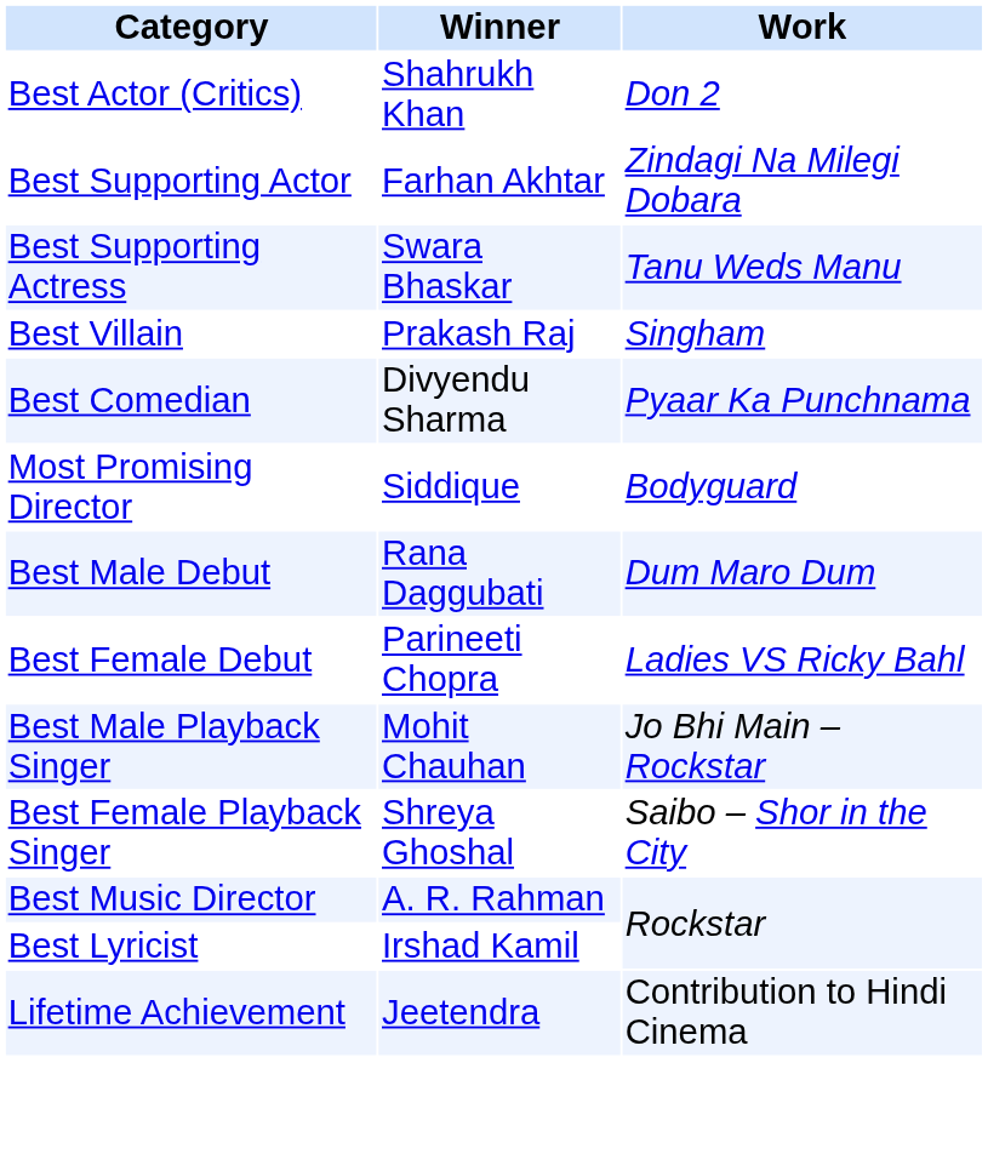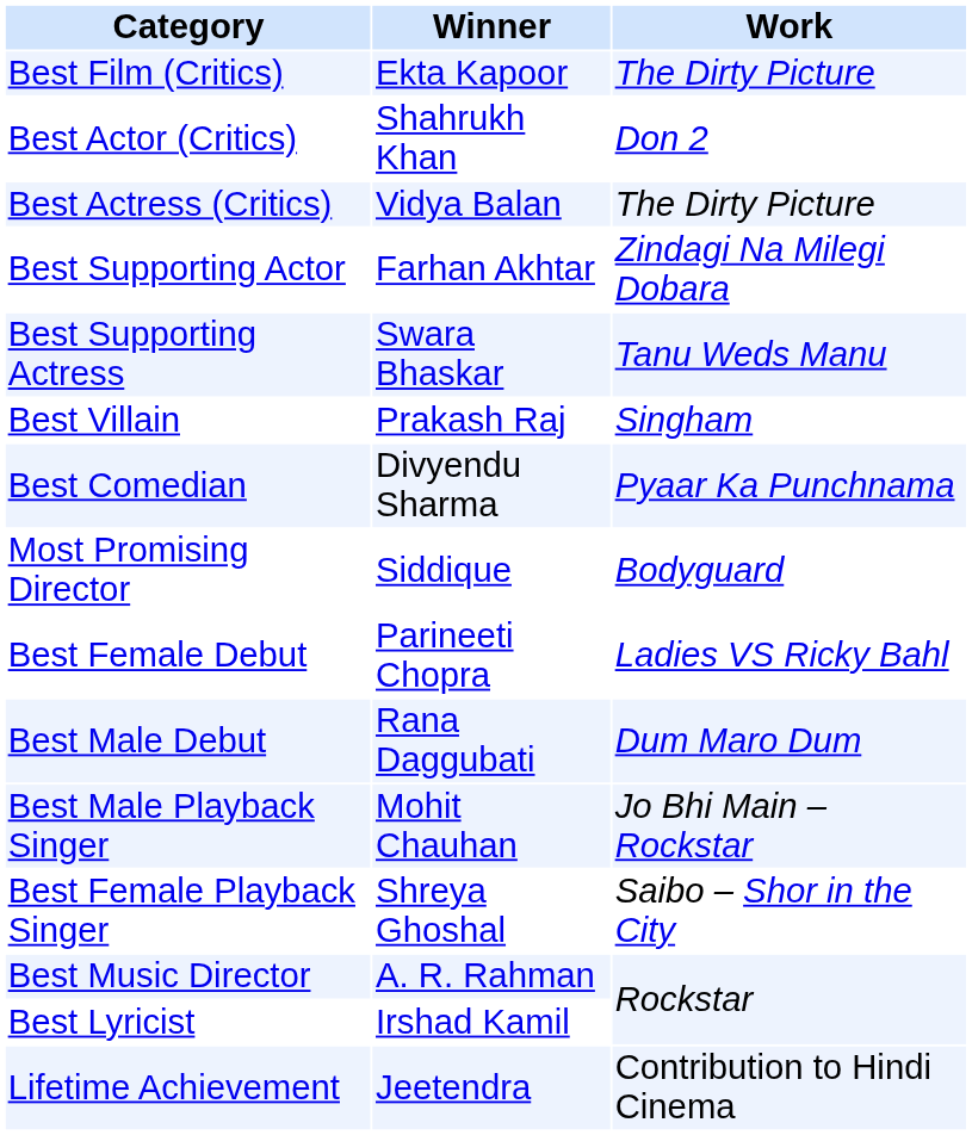 <table cellspacing="1" cellpadding="1" border="0" width="50%">
 <tr bgcolor="#d1e4fd">
 <th>Category</th>
 <th>Winner</th>
 <th>Work</th>
 </tr>
+<tr bgcolor=#edf3fe>
+<td><a href='#'>Best Film (Critics)</a></td>
+<td><a href='#'>Ekta Kapoor</a></td>
+<td><em><a href='#'>The Dirty Picture</a></em></td>
+</tr>
 <tr>
 <td><a href='#'>Best Actor (Critics)</a></td>
 <td><a href='#'>Shahrukh Khan</a></td>
 <td><em><a href='#'>Don 2</a></em></td>
+</tr>
+<tr bgcolor=#edf3fe>
+<td><a href='#'>Best Actress (Critics)</a></td>
+<td><a href='#'>Vidya Balan</a></td>
+<td><em>The Dirty Picture</em></td>
 </tr>
 <tr>
 <td><a href='#'>Best Supporting Actor</a></td>
 <td><a href='#'>Farhan Akhtar</a></td>
 <td><em><a href='#'>Zindagi Na Milegi Dobara</a></em></td>
 </tr>
 <tr bgcolor=#edf3fe>
 <td><a href='#'>Best Supporting Actress</a></td>
 <td><a href='#'>Swara Bhaskar</a></td>
 <td><em><a href='#'>Tanu Weds Manu</a></em></td>
 </tr>
 <tr>
 <td><a href='#'>Best Villain</a></td>
 <td><a href='#'>Prakash Raj</a></td>
 <td><a href='#'><em>Singham</em></a></td>
 </tr>
 <tr bgcolor=#edf3fe>
 <td><a href='#'>Best Comedian</a></td>
 <td>Divyendu Sharma</td>
 <td><em><a href='#'>Pyaar Ka Punchnama</a></em></td>
 </tr>
 <tr>
 <td><a href='#'>Most Promising Director</a></td>
 <td><a href='#'>Siddique</a></td>
 <td><a href='#'><em>Bodyguard</em></a></td>
 </tr>
+<tr>
+<td><a href='#'>Best Female Debut</a></td>
+<td><a href='#'>Parineeti Chopra</a></td>
+<td><em><a href='#'>Ladies VS Ricky Bahl</a></em></td>
+</tr>
 <tr bgcolor=#edf3fe>
 <td><a href='#'>Best Male Debut</a></td>
 <td><a href='#'>Rana Daggubati</a></td>
 <td><a href='#'><em>Dum Maro Dum</em></a></td>
-</tr>
-<tr>
-<td><a href='#'>Best Female Debut</a></td>
-<td><a href='#'>Parineeti Chopra</a></td>
-<td><em><a href='#'>Ladies VS Ricky Bahl</a></em></td>
 </tr>
 <tr bgcolor=#edf3fe>
 <td><a href='#'>Best Male Playback Singer</a></td>
 <td><a href='#'>Mohit Chauhan</a></td>
 <td><em>Jo Bhi Main – <a href='#'>Rockstar</a></em></td>
 </tr>
 <tr>
 <td><a href='#'>Best Female Playback Singer</a></td>
 <td><a href='#'>Shreya Ghoshal</a></td>
 <td><em>Saibo – <a href='#'>Shor in the City</a></em></td>
 </tr>
 <tr bgcolor=#edf3fe>
 <td><a href='#'>Best Music Director</a></td>
 <td><a href='#'>A. R. Rahman</a></td>
 <td rowspan="2"><em>Rockstar</em></td>
 </tr>
 <tr>
 <td><a href='#'>Best Lyricist</a></td>
 <td><a href='#'>Irshad Kamil</a></td>
 </tr>
 <tr bgcolor=#edf3fe>
 <td><a href='#'>Lifetime Achievement</a></td>
 <td><a href='#'>Jeetendra</a></td>
 <td>Contribution to Hindi Cinema</td>
 </tr>
 </table>
